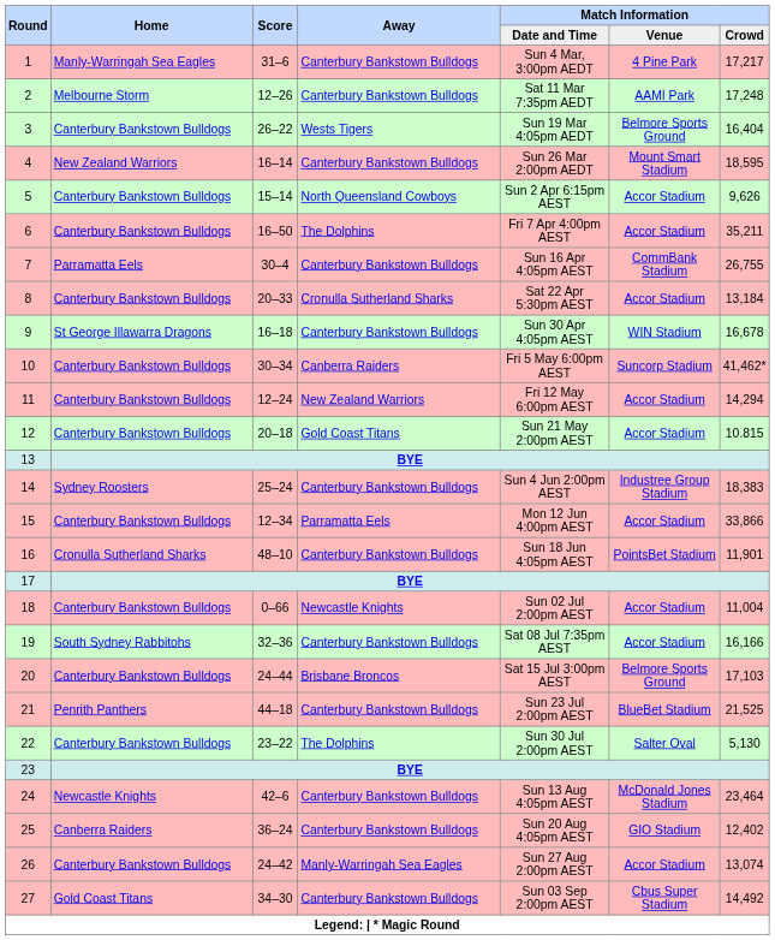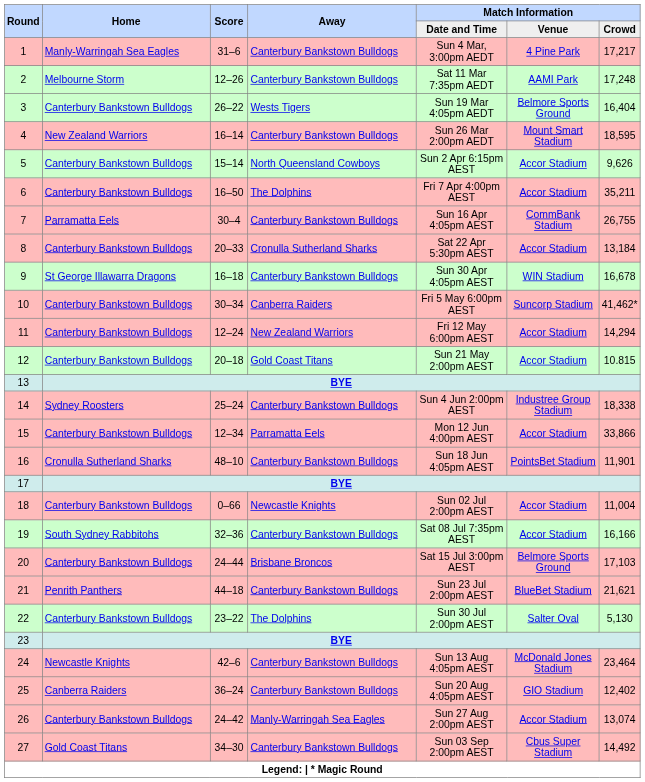 <table border=1 style="border-collapse:collapse; font-size:90%; text-align:center;" cellpadding=3 cellspacing=0 width=100%>
 <tr bgcolor=#C1D8FF>
 <th rowspan=2 width=3%>Round</th>
 <th rowspan=2 width=28%>Home</th>
 <th rowspan=2 width=6%>Score</th>
 <th rowspan=2 width=28%>Away</th>
 <th colspan=6>Match Information</th>
 </tr>
 <tr bgcolor=#EFEFEF>
 <th width=15%>Date and Time</th>
 <th width=15%>Venue</th>
 <th width=9%>Crowd</th>
 </tr>
 <tr bgcolor=#ffbbbb>
 <td>1</td>
 <td align=left> <a href='#'>Manly-Warringah Sea Eagles</a></td>
 <td>31–6</td>
 <td align=left> <a href='#'>Canterbury Bankstown Bulldogs</a></td>
 <td>Sun 4 Mar, 3:00pm AEDT</td>
 <td><a href='#'>4 Pine Park</a></td>
 <td>17,217</td>
 </tr>
 <tr bgcolor=#CCFFCC>
 <td>2</td>
 <td align=left> <a href='#'>Melbourne Storm</a></td>
 <td>12–26</td>
 <td align=left> <a href='#'>Canterbury Bankstown Bulldogs</a></td>
 <td>Sat 11 Mar 7:35pm AEDT</td>
 <td><a href='#'>AAMI Park</a></td>
 <td>17,248</td>
 </tr>
 <tr bgcolor=#CCFFCC>
 <td>3</td>
 <td align=left> <a href='#'>Canterbury Bankstown Bulldogs</a></td>
 <td>26–22</td>
 <td align=left> <a href='#'>Wests Tigers</a></td>
 <td>Sun 19 Mar 4:05pm AEDT</td>
 <td><a href='#'>Belmore Sports Ground</a></td>
 <td>16,404</td>
 </tr>
 <tr bgcolor=#ffbbbb>
 <td>4</td>
 <td align=left> <a href='#'>New Zealand Warriors</a></td>
 <td>16–14</td>
 <td align=left> <a href='#'>Canterbury Bankstown Bulldogs</a></td>
 <td>Sun 26 Mar 2:00pm AEDT</td>
 <td><a href='#'>Mount Smart Stadium</a></td>
 <td>18,595</td>
 </tr>
 <tr bgcolor=#CCFFCC>
 <td>5</td>
 <td align=left> <a href='#'>Canterbury Bankstown Bulldogs</a></td>
 <td>15–14</td>
 <td align=left> <a href='#'>North Queensland Cowboys</a></td>
 <td>Sun 2 Apr 6:15pm AEST</td>
 <td><a href='#'>Accor Stadium</a></td>
 <td>9,626</td>
 </tr>
 <tr bgcolor=#ffbbbb>
 <td>6</td>
 <td align=left> <a href='#'>Canterbury Bankstown Bulldogs</a></td>
 <td>16–50</td>
 <td align=left> <a href='#'>The Dolphins</a></td>
 <td>Fri 7 Apr 4:00pm AEST</td>
 <td><a href='#'>Accor Stadium</a></td>
 <td>35,211</td>
 </tr>
 <tr bgcolor=#ffbbbb>
 <td>7</td>
 <td align=left> <a href='#'>Parramatta Eels</a></td>
 <td>30–4</td>
 <td align=left> <a href='#'>Canterbury Bankstown Bulldogs</a></td>
 <td>Sun 16 Apr 4:05pm AEST</td>
 <td><a href='#'>CommBank Stadium</a></td>
 <td>26,755</td>
 </tr>
 <tr bgcolor=#ffbbbb>
 <td>8</td>
 <td align=left> <a href='#'>Canterbury Bankstown Bulldogs</a></td>
 <td>20–33</td>
 <td align=left> <a href='#'>Cronulla Sutherland Sharks</a></td>
 <td>Sat 22 Apr 5:30pm AEST</td>
 <td><a href='#'>Accor Stadium</a></td>
 <td>13,184</td>
 </tr>
 <tr bgcolor=#CCFFCC>
 <td>9</td>
 <td align=left> <a href='#'>St George Illawarra Dragons</a></td>
 <td>16–18</td>
 <td align=left> <a href='#'>Canterbury Bankstown Bulldogs</a></td>
 <td>Sun 30 Apr 4:05pm AEST</td>
 <td><a href='#'>WIN Stadium</a></td>
 <td>16,678</td>
 </tr>
 <tr bgcolor=#ffbbbb>
 <td>10</td>
 <td align=left> <a href='#'>Canterbury Bankstown Bulldogs</a></td>
 <td>30–34</td>
 <td align=left> <a href='#'>Canberra Raiders</a></td>
 <td>Fri 5 May 6:00pm AEST</td>
 <td><a href='#'>Suncorp Stadium</a></td>
 <td>41,462*</td>
 </tr>
 <tr bgcolor=#ffbbbb>
 <td>11</td>
 <td align=left> <a href='#'>Canterbury Bankstown Bulldogs</a></td>
 <td>12–24</td>
 <td align=left> <a href='#'>New Zealand Warriors</a></td>
 <td>Fri 12 May 6:00pm AEST</td>
 <td><a href='#'>Accor Stadium</a></td>
 <td>14,294</td>
 </tr>
 <tr bgcolor=#CCFFCC>
 <td>12</td>
 <td align=left> <a href='#'>Canterbury Bankstown Bulldogs</a></td>
 <td>20–18</td>
 <td align=left> <a href='#'>Gold Coast Titans</a></td>
 <td>Sun 21 May 2:00pm AEST</td>
 <td><a href='#'>Accor Stadium</a></td>
 <td>10.815</td>
 </tr>
 <tr bgcolor=#cfecec>
 <td>13</td>
 <td colspan=6><strong><a href='#'>BYE</a></strong></td>
 </tr>
 <tr bgcolor=#ffbbbb>
 <td>14</td>
 <td align=left> <a href='#'>Sydney Roosters</a></td>
 <td>25–24</td>
 <td align=left> <a href='#'>Canterbury Bankstown Bulldogs</a></td>
 <td>Sun 4 Jun 2:00pm AEST</td>
 <td><a href='#'>Industree Group Stadium</a></td>
-<td>18,383</td>
+<td>18,338</td>
 </tr>
 <tr bgcolor=#ffbbbb>
 <td>15</td>
 <td align=left> <a href='#'>Canterbury Bankstown Bulldogs</a></td>
 <td>12–34</td>
 <td align=left> <a href='#'>Parramatta Eels</a></td>
 <td>Mon 12 Jun 4:00pm AEST</td>
 <td><a href='#'>Accor Stadium</a></td>
 <td>33,866</td>
 </tr>
 <tr bgcolor=#ffbbbb>
 <td>16</td>
 <td align=left> <a href='#'>Cronulla Sutherland Sharks</a></td>
 <td>48–10</td>
 <td align=left> <a href='#'>Canterbury Bankstown Bulldogs</a></td>
 <td>Sun 18 Jun 4:05pm AEST</td>
 <td><a href='#'>PointsBet Stadium</a></td>
 <td>11,901</td>
 </tr>
 <tr bgcolor=#cfecec>
 <td>17</td>
 <td colspan=6><strong><a href='#'>BYE</a></strong></td>
 </tr>
 <tr bgcolor=#ffbbbb>
 <td>18</td>
 <td align=left> <a href='#'>Canterbury Bankstown Bulldogs</a></td>
 <td>0–66</td>
 <td align=left> <a href='#'>Newcastle Knights</a></td>
 <td>Sun 02 Jul 2:00pm AEST</td>
 <td><a href='#'>Accor Stadium</a></td>
 <td>11,004</td>
 </tr>
 <tr bgcolor=#CCFFCC>
 <td>19</td>
 <td align=left> <a href='#'>South Sydney Rabbitohs</a></td>
 <td>32–36</td>
 <td align=left> <a href='#'>Canterbury Bankstown Bulldogs</a></td>
 <td>Sat 08 Jul 7:35pm AEST</td>
 <td><a href='#'>Accor Stadium</a></td>
 <td>16,166</td>
 </tr>
 <tr bgcolor=#ffbbbb>
 <td>20</td>
 <td align=left> <a href='#'>Canterbury Bankstown Bulldogs</a></td>
 <td>24–44</td>
 <td align=left> <a href='#'>Brisbane Broncos</a></td>
 <td>Sat 15 Jul 3:00pm AEST</td>
 <td><a href='#'>Belmore Sports Ground</a></td>
 <td>17,103</td>
 </tr>
 <tr bgcolor=#ffbbbb>
 <td>21</td>
 <td align=left> <a href='#'>Penrith Panthers</a></td>
 <td>44–18</td>
 <td align=left> <a href='#'>Canterbury Bankstown Bulldogs</a></td>
 <td>Sun 23 Jul 2:00pm AEST</td>
 <td><a href='#'>BlueBet Stadium</a></td>
-<td>21,525</td>
+<td>21,621</td>
 </tr>
 <tr bgcolor=#CCFFCC>
 <td>22</td>
 <td align=left> <a href='#'>Canterbury Bankstown Bulldogs</a></td>
 <td>23–22</td>
 <td align=left> <a href='#'>The Dolphins</a></td>
 <td>Sun 30 Jul 2:00pm AEST</td>
 <td><a href='#'>Salter Oval</a></td>
 <td>5,130</td>
 </tr>
 <tr bgcolor=#cfecec>
 <td>23</td>
 <td colspan=6><strong><a href='#'>BYE</a></strong></td>
 </tr>
 <tr bgcolor=#ffbbbb>
 <td>24</td>
 <td align=left> <a href='#'>Newcastle Knights</a></td>
 <td>42–6</td>
 <td align=left> <a href='#'>Canterbury Bankstown Bulldogs</a></td>
 <td>Sun 13 Aug 4:05pm AEST</td>
 <td><a href='#'>McDonald Jones Stadium</a></td>
 <td>23,464</td>
 </tr>
 <tr bgcolor=#ffbbbb>
 <td>25</td>
 <td align=left> <a href='#'>Canberra Raiders</a></td>
 <td>36–24</td>
 <td align=left> <a href='#'>Canterbury Bankstown Bulldogs</a></td>
 <td>Sun 20 Aug 4:05pm AEST</td>
 <td><a href='#'>GIO Stadium</a></td>
 <td>12,402</td>
 </tr>
 <tr bgcolor=#ffbbbb>
 <td>26</td>
 <td align=left> <a href='#'>Canterbury Bankstown Bulldogs</a></td>
 <td>24–42</td>
 <td align=left> <a href='#'>Manly-Warringah Sea Eagles</a></td>
 <td>Sun 27 Aug 2:00pm AEST</td>
 <td><a href='#'>Accor Stadium</a></td>
 <td>13,074</td>
 </tr>
 <tr bgcolor=#ffbbbb>
 <td>27</td>
 <td align=left> <a href='#'>Gold Coast Titans</a></td>
 <td>34–30</td>
 <td align=left> <a href='#'>Canterbury Bankstown Bulldogs</a></td>
 <td>Sun 03 Sep 2:00pm AEST</td>
 <td><a href='#'>Cbus Super Stadium</a></td>
 <td>14,492</td>
 </tr>
 <tr bgcolor=>
 <th colspan="11"><strong>Legend</strong>:     | * Magic Round</th>
 </tr>
 </table>
